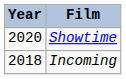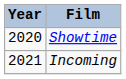 <table class="wikitable" style="font-size:95%;">
 <tr>
 <th style="background:#B0C4DE;">Year</th>
 <th style="background:#B0C4DE;">Film</th>
 </tr>
 <tr>
 <td>2020</td>
 <td><em><a href='#'>Showtime</a></em></td>
 </tr>
 <tr>
-<td>2018</td>
+<td>2021</td>
 <td><em>Incoming</em></td>
 </tr>
 <tr>
 </tr>
 </table>
